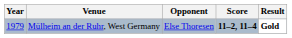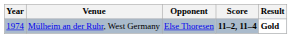 <table class="sortable wikitable" style="font-size: 90%;">
 <tr>
 <th>Year</th>
 <th>Venue</th>
 <th>Opponent</th>
 <th>Score</th>
 <th>Result</th>
 </tr>
 <tr style="background:#AABBCC">
-<td align="center"><a href='#'>1979</a></td>
+<td align="center"><a href='#'>1974</a></td>
 <td align="left"><a href='#'>Mülheim an der Ruhr</a>, West Germany</td>
 <td align="left"> <a href='#'>Else Thoresen</a></td>
 <td align="left"><strong>11–2, 11–4</strong></td>
 <td style="text-align:left; background:white"> <strong>Gold</strong></td>
 </tr>
 </table>
